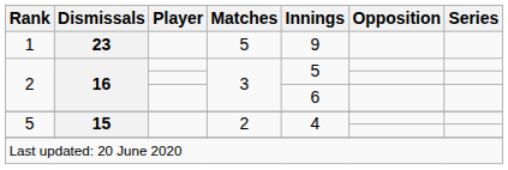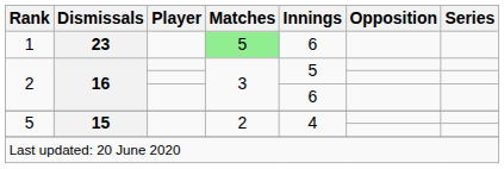 <table class="wikitable plainrowheaders sortable">
 <tr>
 <th scope=col>Rank</th>
 <th scope=col>Dismissals</th>
 <th scope=col>Player</th>
 <th scope=col>Matches</th>
 <th scope=col>Innings</th>
 <th scope=col>Opposition</th>
 <th scope=col>Series</th>
 </tr>
 <tr>
 <td align=center>1</td>
 <th scope=row style="text-align:center;">23</th>
 <td></td>
-<td align=center>5</td>
-<td align=center>9</td>
+<td align=center style="background: lightgreen;">5</td>
+<td align=center>6</td>
 <td></td>
 <td></td>
 </tr>
 <tr>
 <td align=center rowspan=3>2</td>
 <th scope=row style=text-align:center; rowspan=3>16</th>
 <td></td>
 <td align=center rowspan=3>3</td>
 <td align=center rowspan=2>5</td>
 <td></td>
 <td></td>
 </tr>
 <tr>
 <td></td>
 <td></td>
 <td></td>
 </tr>
 <tr>
 <td></td>
 <td align=center>6</td>
 <td></td>
 <td></td>
 </tr>
 <tr>
 </tr>
 <tr>
 <td align=center rowspan=2>5</td>
 <th scope=row style=text-align:center; rowspan=2>15</th>
 <td rowspan=2></td>
 <td align=center rowspan=2>2</td>
 <td align=center rowspan=2>4</td>
 <td></td>
 <td></td>
 </tr>
 <tr>
 <td></td>
 <td></td>
 </tr>
 <tr>
 </tr>
 <tr class=sortbottom>
 <td colspan=7><small>Last updated: 20 June 2020</small></td>
 </tr>
 </table>
